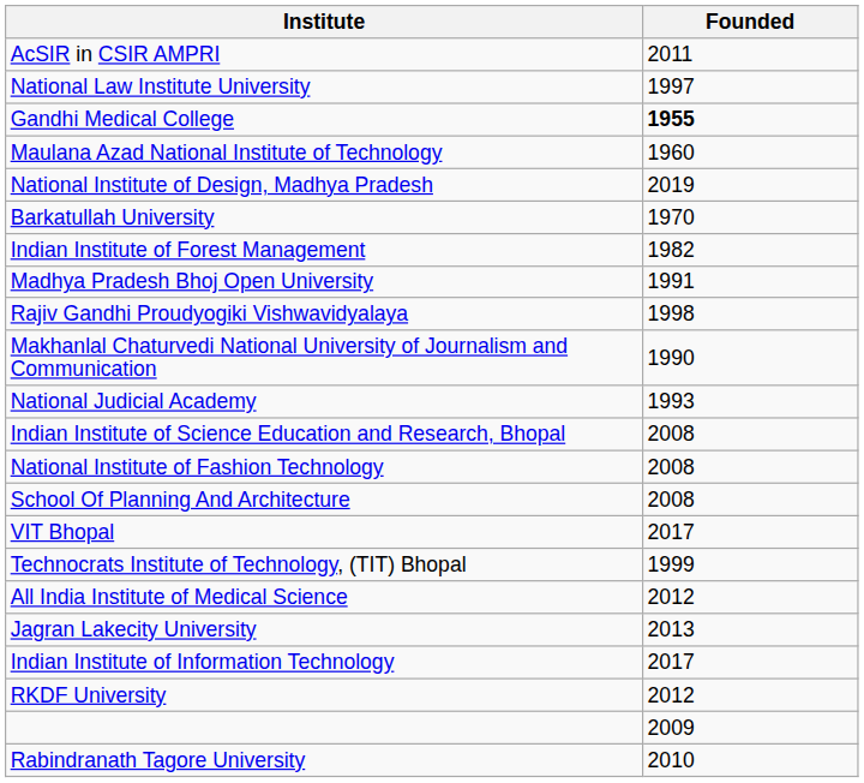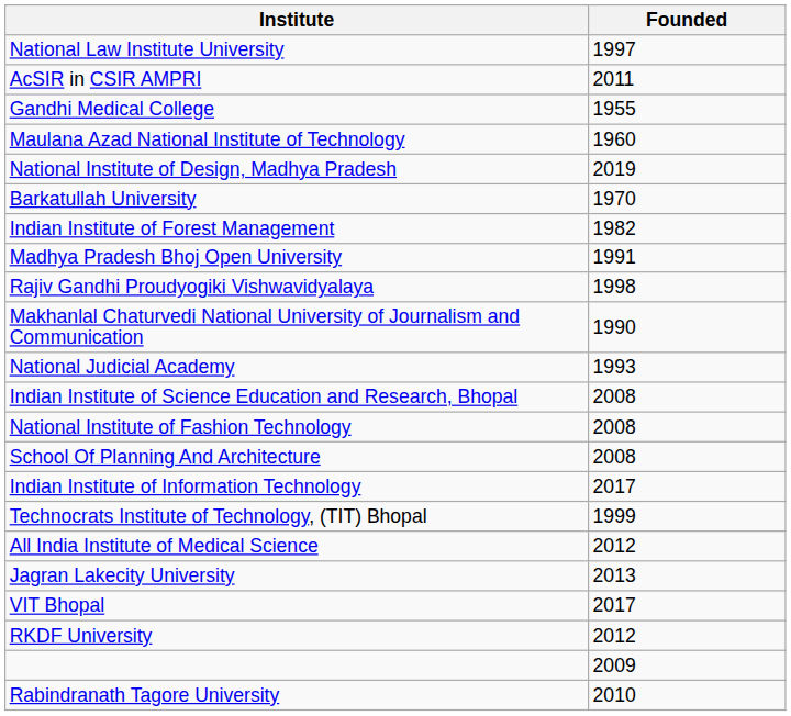 <table class="wikitable sortable" style="font-size: 93%">
 <tr>
 <th scope="col" width="443">Institute</th>
 <th scope="col" width="145">Founded</th>
 </tr>
 <tr>
+<td><a href='#'>National Law Institute University</a></td>
+<td>1997</td>
+</tr>
+<tr>
 <td><a href='#'>AcSIR</a> in <a href='#'>CSIR AMPRI</a></td>
 <td>2011</td>
 </tr>
 <tr>
-<td><a href='#'>National Law Institute University</a></td>
-<td>1997</td>
-</tr>
-<tr>
 <td><a href='#'>Gandhi Medical College</a></td>
-<td><strong>1955</strong></td>
+<td>1955</td>
 </tr>
 <tr>
 <td><a href='#'>Maulana Azad National Institute of Technology</a></td>
 <td>1960</td>
 </tr>
 <tr>
 <td><a href='#'>National Institute of Design, Madhya Pradesh</a></td>
 <td>2019</td>
 </tr>
 <tr>
 <td><a href='#'>Barkatullah University</a></td>
 <td>1970</td>
 </tr>
 <tr>
 <td><a href='#'>Indian Institute of Forest Management</a></td>
 <td>1982</td>
 </tr>
 <tr>
 <td><a href='#'>Madhya Pradesh Bhoj Open University</a></td>
 <td>1991</td>
 </tr>
 <tr>
 <td><a href='#'>Rajiv Gandhi Proudyogiki Vishwavidyalaya</a></td>
 <td>1998</td>
 </tr>
 <tr>
 <td><a href='#'>Makhanlal Chaturvedi National University of Journalism and Communication</a></td>
 <td>1990</td>
 </tr>
 <tr>
 <td><a href='#'>National Judicial Academy</a></td>
 <td>1993</td>
 </tr>
 <tr>
 <td><a href='#'>Indian Institute of Science Education and Research, Bhopal</a></td>
 <td>2008</td>
 </tr>
 <tr>
 <td><a href='#'>National Institute of Fashion Technology</a></td>
 <td>2008</td>
 </tr>
 <tr>
 <td><a href='#'>School Of Planning And Architecture</a></td>
 <td>2008</td>
 </tr>
 <tr>
-<td><a href='#'>VIT Bhopal</a></td>
+<td><a href='#'>Indian Institute of Information Technology</a></td>
 <td>2017</td>
 </tr>
 <tr>
 <td><a href='#'>Technocrats Institute of Technology</a>, (TIT) Bhopal</td>
 <td>1999</td>
 </tr>
 <tr>
 <td><a href='#'>All India Institute of Medical Science</a></td>
 <td>2012</td>
 </tr>
 <tr>
 <td><a href='#'>Jagran Lakecity University</a></td>
 <td>2013</td>
 </tr>
 <tr>
-<td><a href='#'>Indian Institute of Information Technology</a></td>
+<td><a href='#'>VIT Bhopal</a></td>
 <td>2017</td>
 </tr>
 <tr>
 <td><a href='#'>RKDF University</a></td>
 <td>2012</td>
 </tr>
 <tr>
 <td></td>
 <td>2009</td>
 </tr>
 <tr>
 <td><a href='#'>Rabindranath Tagore University</a></td>
 <td>2010</td>
 </tr>
 </table>
